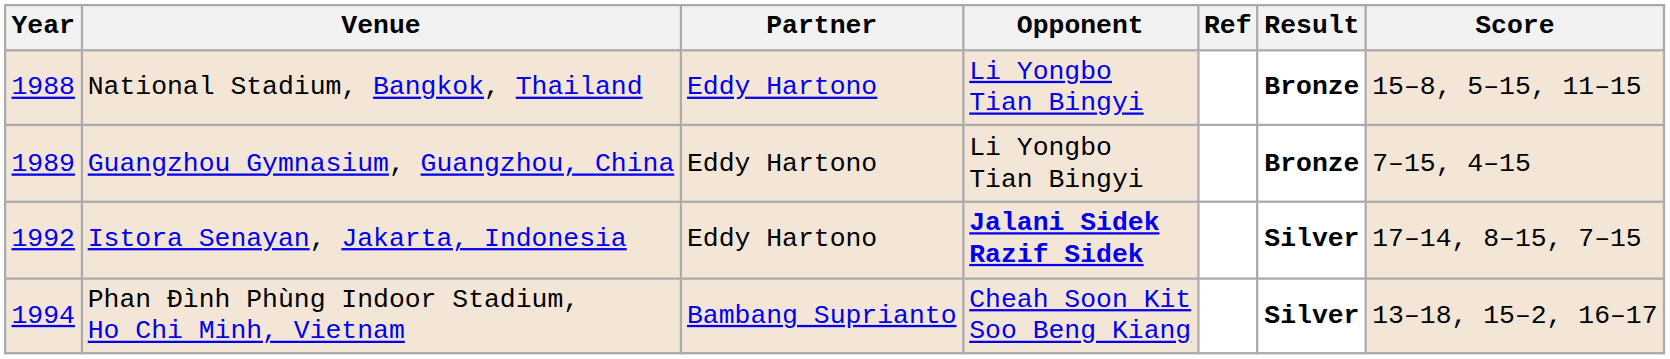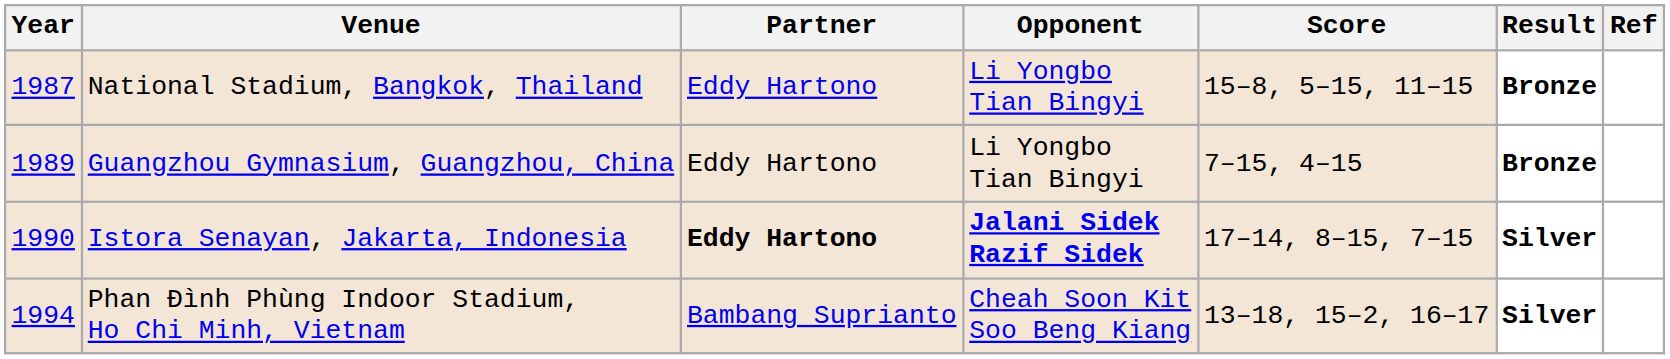 <table class="sortable wikitable" style="font-size: 90%;">
 <tr>
 <th>Year</th>
 <th>Venue</th>
 <th>Partner</th>
 <th>Opponent</th>
+<th>Score</th>
+<th>Result</th>
 <th>Ref</th>
-<th>Result</th>
-<th>Score</th>
 </tr>
 <tr style="background:#F3E6D7">
-<td align="center"><a href='#'>1988</a></td>
+<td align="center"><a href='#'>1987</a></td>
 <td align="left">National Stadium, <a href='#'>Bangkok</a>, <a href='#'>Thailand</a></td>
 <td align="left"> <a href='#'>Eddy Hartono</a></td>
 <td align="left"> <a href='#'>Li Yongbo</a> <br>  <a href='#'>Tian Bingyi</a></td>
+<td align="left">15–8, 5–15, 11–15</td>
+<td style="text-align:left; background:white"> <strong>Bronze</strong></td>
 <td style="text-align:center; background:white"></td>
-<td style="text-align:left; background:white"> <strong>Bronze</strong></td>
-<td align="left">15–8, 5–15, 11–15</td>
 </tr>
 <tr style="background:#F3E6D7">
 <td align="center"><a href='#'>1989</a></td>
 <td align="left"><a href='#'>Guangzhou Gymnasium</a>, <a href='#'>Guangzhou, China</a></td>
 <td align="left"> Eddy Hartono</td>
 <td align="left"> Li Yongbo <br>  Tian Bingyi</td>
+<td align="left">7–15, 4–15</td>
+<td style="text-align:left; background:white"> <strong>Bronze</strong></td>
 <td style="text-align:center; background:white"></td>
-<td style="text-align:left; background:white"> <strong>Bronze</strong></td>
-<td align="left">7–15, 4–15</td>
 </tr>
 <tr style="background:#F3E6D7">
-<td align="center"><a href='#'>1992</a></td>
+<td align="center"><a href='#'>1990</a></td>
 <td align="left"><a href='#'>Istora Senayan</a>, <a href='#'>Jakarta, Indonesia</a></td>
-<td align="left"> Eddy Hartono</td>
+<td align="left"><strong> Eddy Hartono</strong></td>
 <td align="left"><strong> <a href='#'>Jalani Sidek</a> <br>  <a href='#'>Razif Sidek</a></strong></td>
+<td align="left">17–14, 8–15, 7–15</td>
+<td style="text-align:left; background:white"> <strong>Silver</strong></td>
 <td style="text-align:center; background:white"></td>
-<td style="text-align:left; background:white"> <strong>Silver</strong></td>
-<td align="left">17–14, 8–15, 7–15</td>
 </tr>
 <tr style="background:#F3E6D7">
 <td align="center"><a href='#'>1994</a></td>
 <td align="left">Phan Đình Phùng Indoor Stadium,<br><a href='#'>Ho Chi Minh, Vietnam</a></td>
 <td align="left"> <a href='#'>Bambang Suprianto</a></td>
 <td align="left"> <a href='#'>Cheah Soon Kit</a> <br>  <a href='#'>Soo Beng Kiang</a></td>
+<td align="left">13–18, 15–2, 16–17</td>
+<td style="text-align:left; background:white"> <strong>Silver</strong></td>
 <td style="text-align:center; background:white"></td>
-<td style="text-align:left; background:white"> <strong>Silver</strong></td>
-<td align="left">13–18, 15–2, 16–17</td>
 </tr>
 </table>
